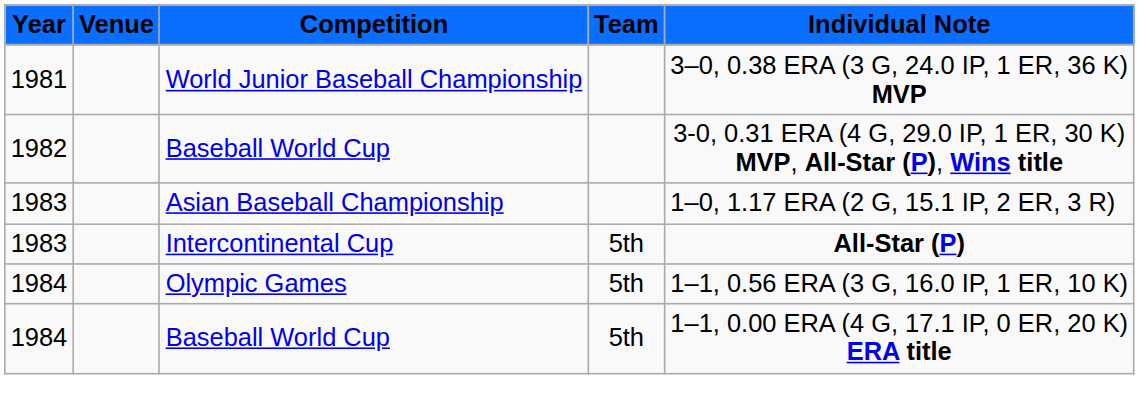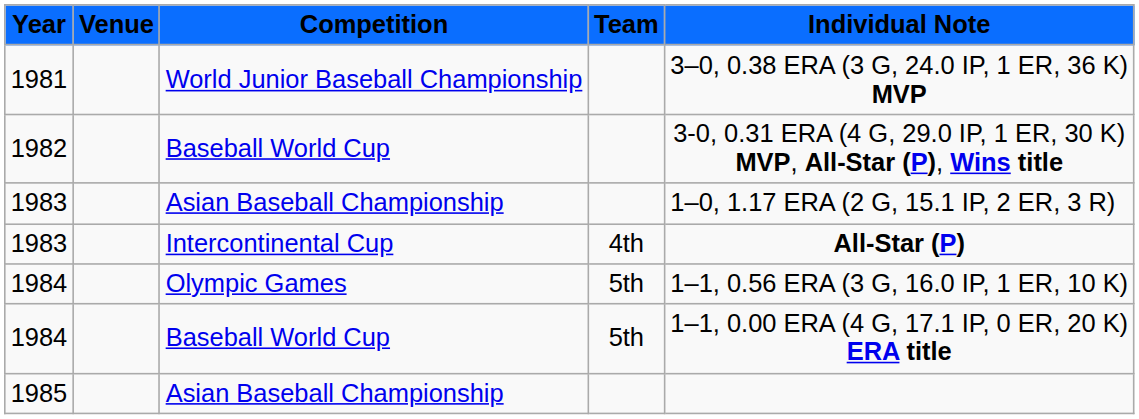 <table class="wikitable">
 <tr>
 <th style="background:#0A6EFF"><span>Year</span></th>
 <th style="background:#0A6EFF"><span>Venue</span></th>
 <th style="background:#0A6EFF"><span>Competition</span></th>
 <th style="background:#0A6EFF"><span>Team</span></th>
 <th style="background:#0A6EFF"><span>Individual Note</span></th>
 </tr>
 <tr>
 <td>1981</td>
 <td></td>
 <td><a href='#'>World Junior Baseball Championship</a></td>
 <td style="text-align:center"></td>
 <td style="text-align:center">3–0, 0.38 ERA (3 G, 24.0 IP, 1 ER, 36 K)<br><strong>MVP</strong></td>
 </tr>
 <tr>
 <td>1982</td>
 <td></td>
 <td><a href='#'>Baseball World Cup</a></td>
 <td style="text-align:center"></td>
 <td style="text-align:center">3-0, 0.31 ERA (4 G, 29.0 IP, 1 ER, 30 K)<br><strong>MVP</strong>, <strong>All-Star (<a href='#'>P</a>)</strong>, <strong><a href='#'>Wins</a> title</strong></td>
 </tr>
 <tr>
 <td>1983</td>
 <td></td>
 <td><a href='#'>Asian Baseball Championship</a></td>
 <td style="text-align:center"></td>
 <td>1–0, 1.17 ERA (2 G, 15.1 IP, 2 ER, 3 R)</td>
 </tr>
 <tr>
 <td>1983</td>
 <td></td>
 <td><a href='#'>Intercontinental Cup</a></td>
-<td style="text-align:center">5th</td>
+<td style="text-align:center">4th</td>
 <td style="text-align:center"><strong>All-Star (<a href='#'>P</a>)</strong></td>
 </tr>
 <tr>
 <td>1984</td>
 <td></td>
 <td><a href='#'>Olympic Games</a></td>
 <td style="text-align:center">5th</td>
 <td>1–1, 0.56 ERA (3 G, 16.0 IP, 1 ER, 10 K)</td>
 </tr>
 <tr>
 <td>1984</td>
 <td></td>
 <td><a href='#'>Baseball World Cup</a></td>
 <td style="text-align:center">5th</td>
 <td style="text-align:center">1–1, 0.00 ERA (4 G, 17.1 IP, 0 ER, 20 K)<br><strong><a href='#'>ERA</a> title</strong></td>
 </tr>
+<tr>
+<td>1985</td>
+<td></td>
+<td><a href='#'>Asian Baseball Championship</a></td>
+<td style="text-align:center"></td>
+<td></td>
+</tr>
 </table>
